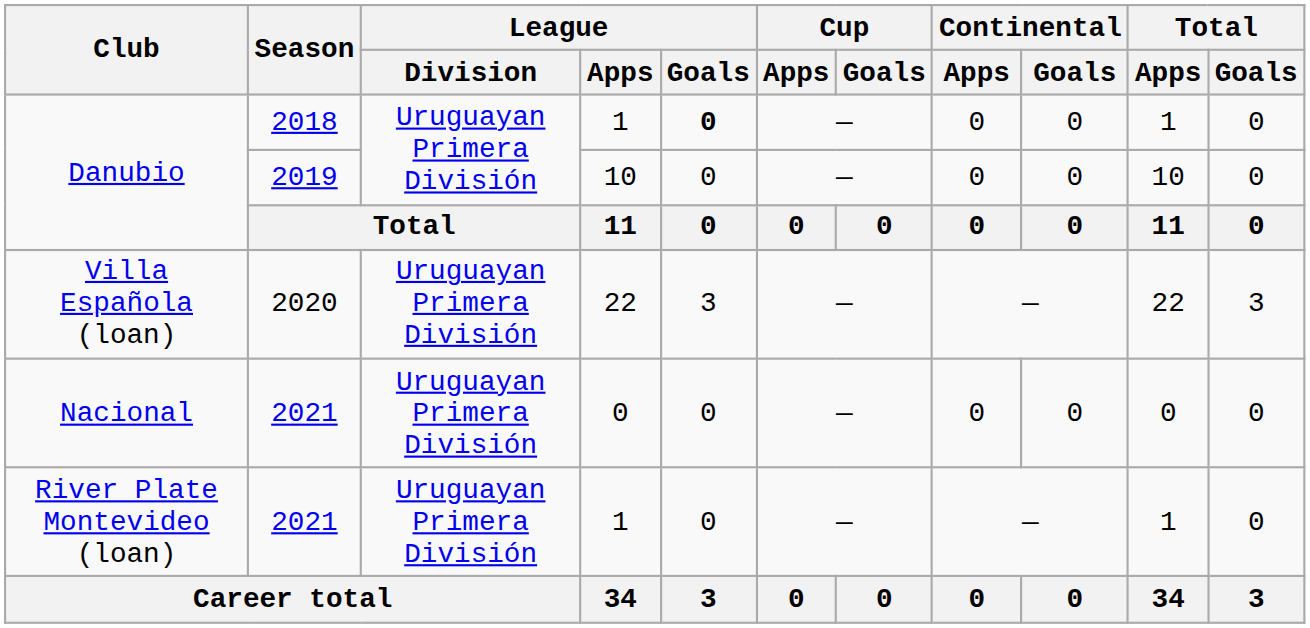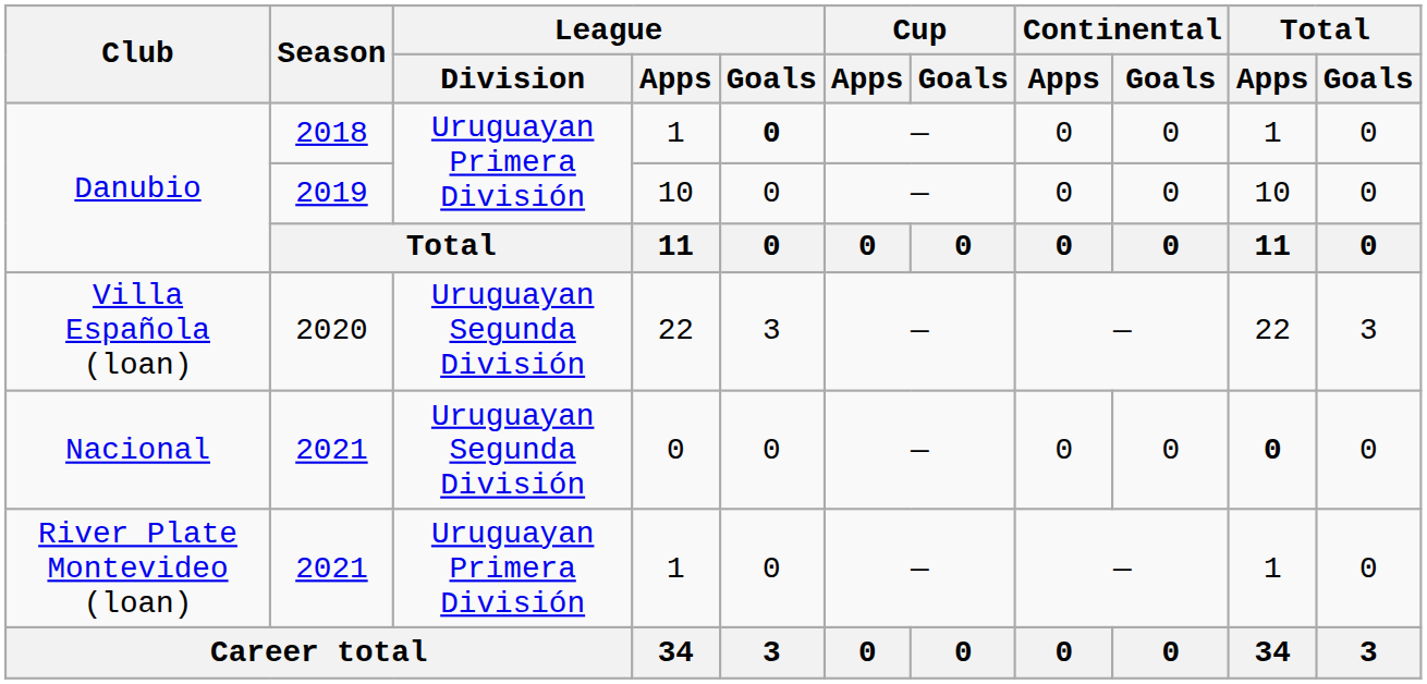 <table class="wikitable" Style="text-align: center">
 <tr>
 <th rowspan="2">Club</th>
 <th rowspan="2">Season</th>
 <th colspan="3">League</th>
 <th colspan="2">Cup</th>
 <th colspan="2">Continental</th>
 <th colspan="2">Total</th>
 </tr>
 <tr>
 <th>Division</th>
 <th>Apps</th>
 <th>Goals</th>
 <th>Apps</th>
 <th>Goals</th>
 <th>Apps</th>
 <th>Goals</th>
 <th>Apps</th>
 <th>Goals</th>
 </tr>
 <tr>
 <td rowspan="3"><a href='#'>Danubio</a></td>
 <td><a href='#'>2018</a></td>
 <td rowspan="2"><a href='#'>Uruguayan Primera División</a></td>
 <td>1</td>
 <td><strong>0</strong></td>
 <td colspan="2">—</td>
 <td>0</td>
 <td>0</td>
 <td>1</td>
 <td>0</td>
 </tr>
 <tr>
 <td><a href='#'>2019</a></td>
 <td>10</td>
 <td>0</td>
 <td colspan="2">—</td>
 <td>0</td>
 <td>0</td>
 <td>10</td>
 <td>0</td>
 </tr>
 <tr>
 <th colspan="2">Total</th>
 <th>11</th>
 <th>0</th>
 <th>0</th>
 <th>0</th>
 <th>0</th>
 <th>0</th>
 <th>11</th>
 <th>0</th>
 </tr>
 <tr>
 <td rowspan="1"><a href='#'>Villa Española</a> (loan)</td>
 <td>2020</td>
-<td rowspan="1"><a href='#'>Uruguayan Primera División</a></td>
+<td rowspan="1"><a href='#'>Uruguayan Segunda División</a></td>
 <td>22</td>
 <td>3</td>
 <td colspan="2">—</td>
 <td colspan="2">—</td>
 <td>22</td>
 <td>3</td>
 </tr>
 <tr>
 <td rowspan="1"><a href='#'>Nacional</a></td>
 <td><a href='#'>2021</a></td>
-<td rowspan="1"><a href='#'>Uruguayan Primera División</a></td>
+<td rowspan="1"><a href='#'>Uruguayan Segunda División</a></td>
 <td>0</td>
 <td>0</td>
 <td colspan="2">—</td>
 <td>0</td>
 <td>0</td>
-<td>0</td>
+<td><strong>0</strong></td>
 <td>0</td>
 </tr>
 <tr>
 <td rowspan="1"><a href='#'>River Plate Montevideo</a> (loan)</td>
 <td><a href='#'>2021</a></td>
 <td rowspan="1"><a href='#'>Uruguayan Primera División</a></td>
 <td>1</td>
 <td>0</td>
 <td colspan="2">—</td>
 <td colspan="2">—</td>
 <td>1</td>
 <td>0</td>
 </tr>
 <tr>
 <th colspan="3">Career total</th>
 <th>34</th>
 <th>3</th>
 <th>0</th>
 <th>0</th>
 <th>0</th>
 <th>0</th>
 <th>34</th>
 <th>3</th>
 </tr>
 </table>
